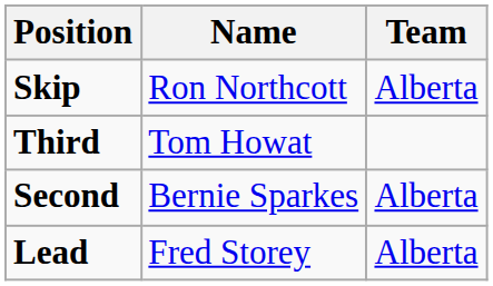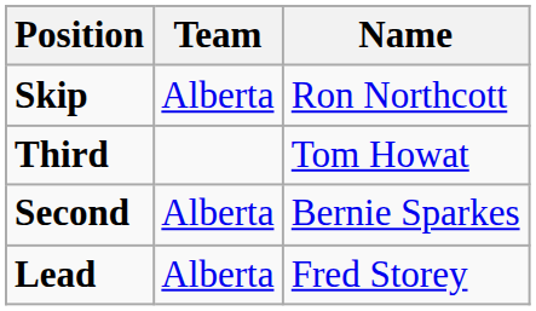 <table class="wikitable">
 <tr>
 <th><strong>Position</strong></th>
+<th><strong>Team</strong></th>
 <th><strong>Name</strong></th>
-<th><strong>Team</strong></th>
 </tr>
 <tr>
 <td><strong>Skip</strong></td>
+<td><a href='#'>Alberta</a></td>
 <td><a href='#'>Ron Northcott</a></td>
-<td><a href='#'>Alberta</a></td>
 </tr>
 <tr>
 <td><strong>Third</strong></td>
+<td></td>
 <td><a href='#'>Tom Howat</a></td>
-<td></td>
 </tr>
 <tr>
 <td><strong>Second</strong></td>
+<td><a href='#'>Alberta</a></td>
 <td><a href='#'>Bernie Sparkes</a></td>
-<td><a href='#'>Alberta</a></td>
 </tr>
 <tr>
 <td><strong>Lead</strong></td>
+<td><a href='#'>Alberta</a></td>
 <td><a href='#'>Fred Storey</a></td>
-<td><a href='#'>Alberta</a></td>
 </tr>
 </table>
